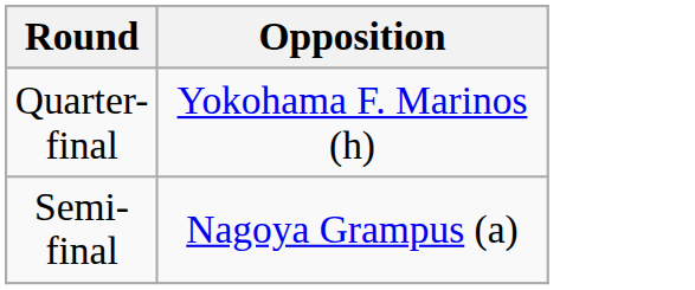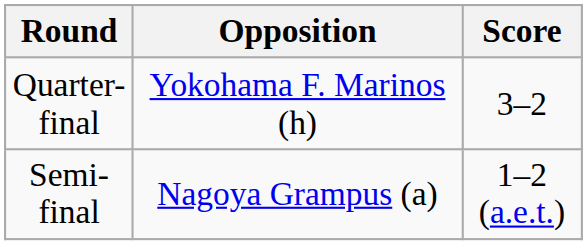 <table class="wikitable" style="text-align:center;">
 <tr>
 <th width="25">Round</th>
 <th width="150">Opposition</th>
+<th width="50">Score</th>
 </tr>
 <tr>
 <td>Quarter-final</td>
 <td><a href='#'>Yokohama F. Marinos</a> (h)</td>
+<td>3–2</td>
 </tr>
 <tr>
 <td>Semi-final</td>
 <td><a href='#'>Nagoya Grampus</a> (a)</td>
+<td>1–2 (<a href='#'>a.e.t.</a>)</td>
 </tr>
 </table>
